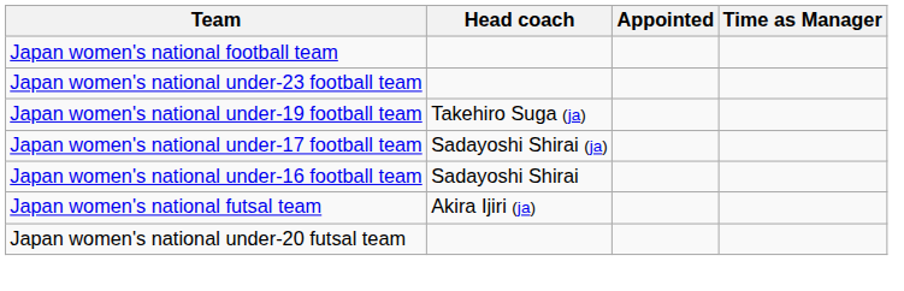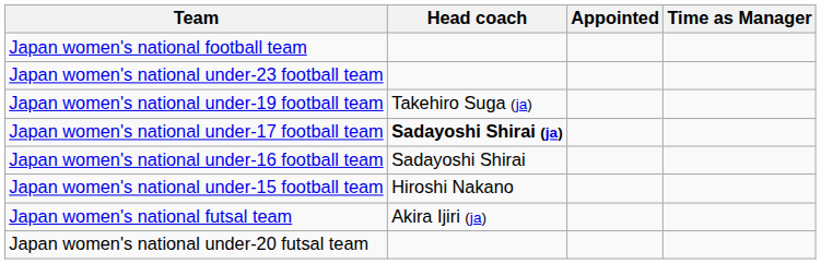 <table class="wikitable">
 <tr>
 <th>Team</th>
 <th>Head coach</th>
 <th>Appointed</th>
 <th>Time as Manager</th>
 </tr>
 <tr>
 <td><a href='#'>Japan women's national football team</a></td>
 <td> </td>
 <td></td>
 <td><br></td>
 </tr>
 <tr>
 <td><a href='#'>Japan women's national under-23 football team</a></td>
 <td></td>
 <td></td>
 <td></td>
 </tr>
 <tr>
 <td><a href='#'>Japan women's national under-19 football team</a></td>
 <td> Takehiro Suga <small>(<a href='#'>ja</a>)</small></td>
 <td></td>
 <td></td>
 </tr>
 <tr>
 <td><a href='#'>Japan women's national under-17 football team</a></td>
-<td> Sadayoshi Shirai <small>(<a href='#'>ja</a>)</small></td>
+<td><strong> Sadayoshi Shirai <small>(<a href='#'>ja</a>)</small></strong></td>
 <td></td>
 <td></td>
 </tr>
 <tr>
 <td><a href='#'>Japan women's national under-16 football team</a></td>
 <td> Sadayoshi Shirai</td>
+<td></td>
+<td></td>
+</tr>
+<tr>
+<td><a href='#'>Japan women's national under-15 football team</a></td>
+<td> Hiroshi Nakano</td>
 <td></td>
 <td></td>
 </tr>
 <tr>
 <td><a href='#'>Japan women's national futsal team</a></td>
 <td> Akira Ijiri <small>(<a href='#'>ja</a>)</small></td>
 <td></td>
 <td></td>
 </tr>
 <tr>
 <td>Japan women's national under-20 futsal team</td>
 <td></td>
 <td></td>
 <td></td>
 </tr>
 </table>
